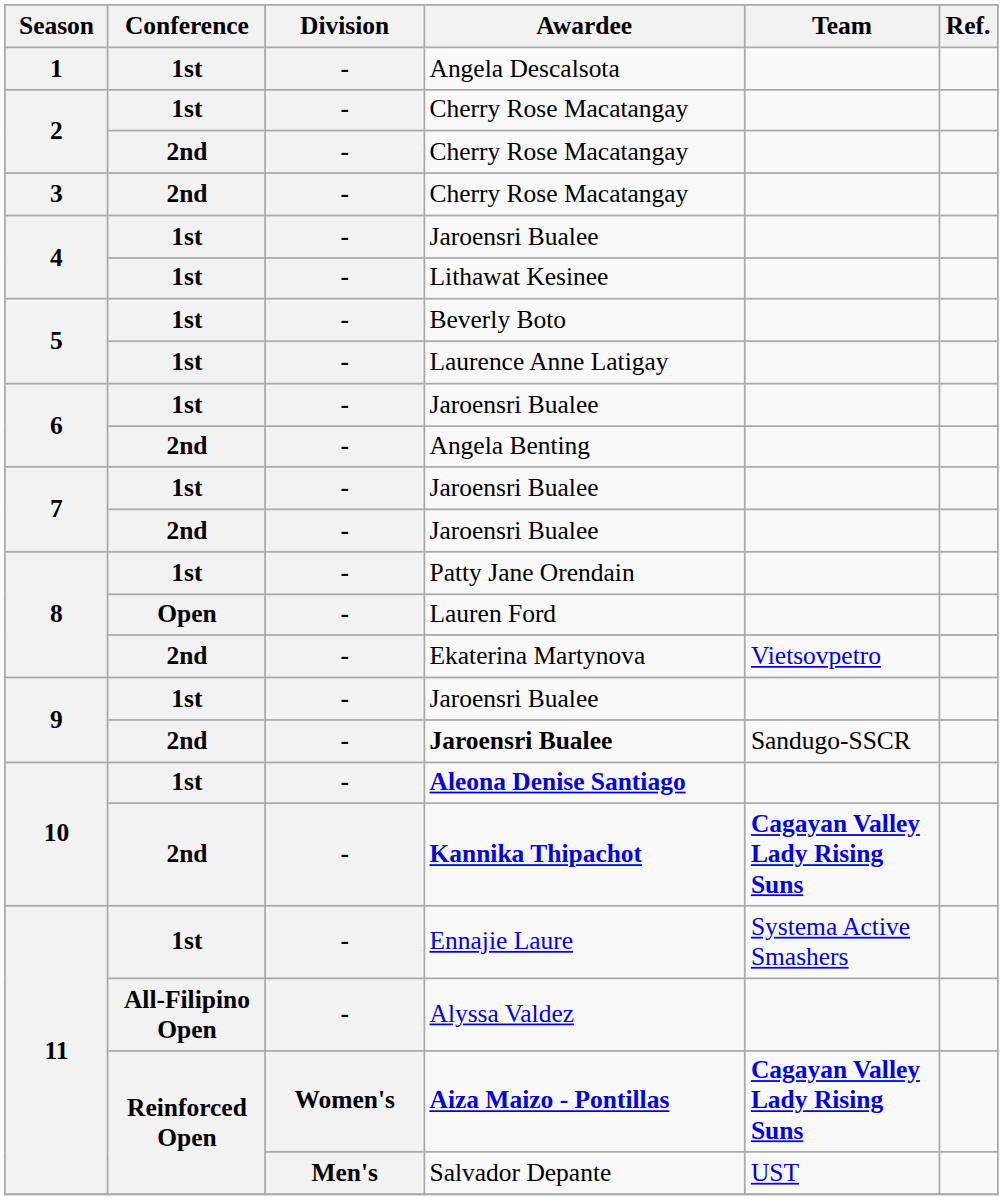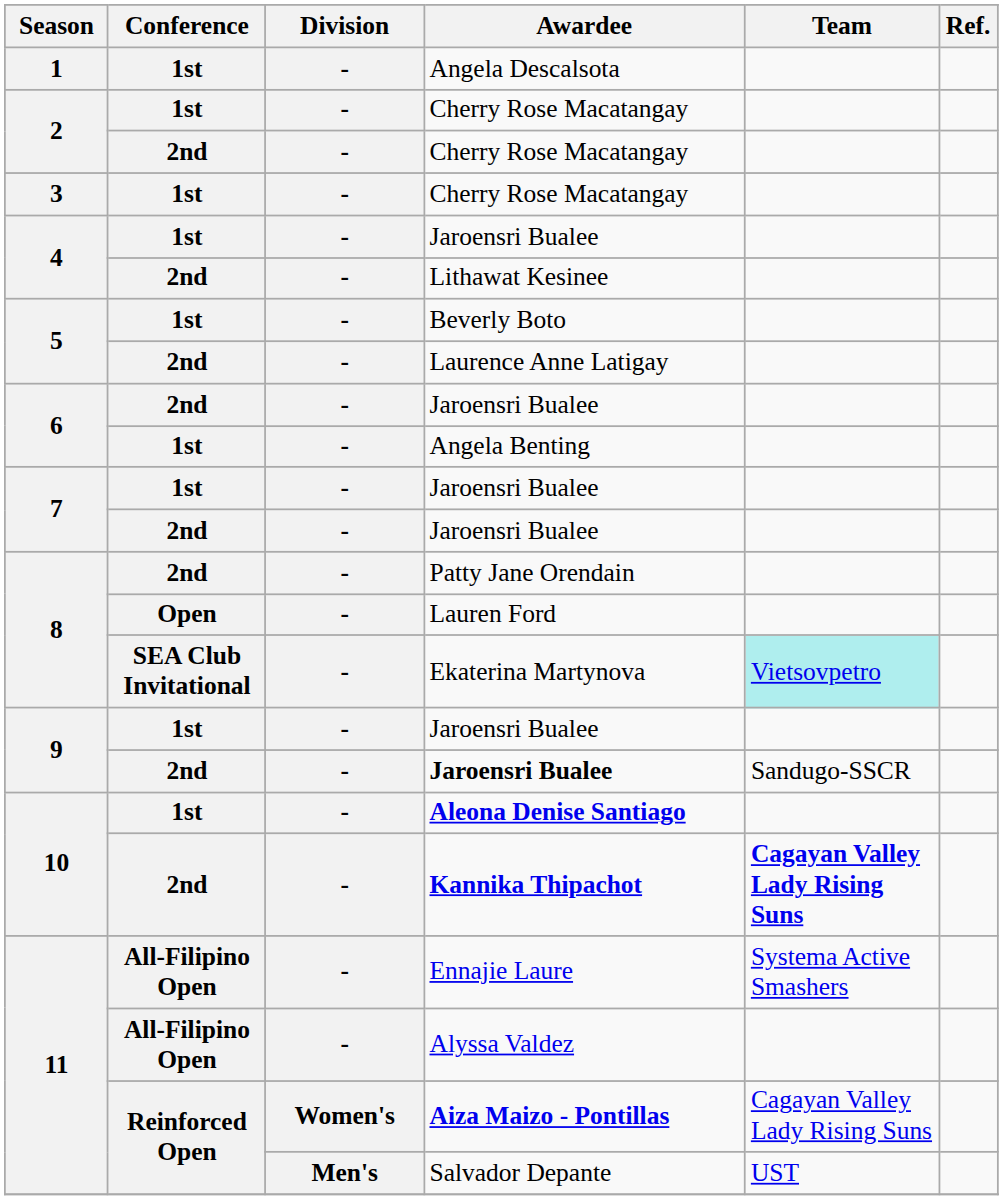 <table class="wikitable" style="font-size:90%; width:90%">
 <tr>
 <th width="50">Season</th>
 <th width="80">Conference</th>
 <th width="80">Division</th>
 <th width="170">Awardee</th>
 <th width="100">Team</th>
 <th width="20">Ref.</th>
 </tr>
 <tr>
 <th>1</th>
 <th>1st</th>
 <th>-</th>
 <td> Angela Descalsota</td>
 <td></td>
 <td></td>
 </tr>
 <tr>
 <th rowspan="2">2</th>
 <th>1st</th>
 <th>-</th>
 <td> Cherry Rose Macatangay</td>
 <td></td>
 <td></td>
 </tr>
 <tr>
 <th>2nd</th>
 <th>-</th>
 <td> Cherry Rose Macatangay</td>
 <td></td>
 <td></td>
 </tr>
 <tr>
 <th>3</th>
-<th>2nd</th>
+<th>1st</th>
 <th>-</th>
 <td> Cherry Rose Macatangay</td>
 <td></td>
 <td></td>
 </tr>
 <tr>
 <th rowspan="2">4</th>
 <th>1st</th>
 <th>-</th>
 <td> Jaroensri Bualee</td>
 <td></td>
 <td></td>
 </tr>
 <tr>
-<th>1st</th>
+<th>2nd</th>
 <th>-</th>
 <td> Lithawat Kesinee</td>
 <td></td>
 <td></td>
 </tr>
 <tr>
 <th rowspan="2">5</th>
 <th>1st</th>
 <th>-</th>
 <td> Beverly Boto</td>
 <td></td>
 <td></td>
 </tr>
 <tr>
-<th>1st</th>
+<th>2nd</th>
 <th>-</th>
 <td> Laurence Anne Latigay</td>
 <td></td>
 <td></td>
 </tr>
 <tr>
 <th rowspan="2">6</th>
-<th>1st</th>
+<th>2nd</th>
 <th>-</th>
 <td> Jaroensri Bualee</td>
 <td></td>
 <td></td>
 </tr>
 <tr>
-<th>2nd</th>
+<th>1st</th>
 <th>-</th>
 <td> Angela Benting</td>
 <td></td>
 <td></td>
 </tr>
 <tr>
 <th rowspan="2">7</th>
 <th>1st</th>
 <th>-</th>
 <td> Jaroensri Bualee</td>
 <td></td>
 <td></td>
 </tr>
 <tr>
 <th>2nd</th>
 <th>-</th>
 <td> Jaroensri Bualee</td>
 <td></td>
 <td align="center"></td>
 </tr>
 <tr>
 <th rowspan="3">8</th>
-<th>1st</th>
+<th>2nd</th>
 <th>-</th>
 <td> Patty Jane Orendain</td>
 <td></td>
 <td align="center"></td>
 </tr>
 <tr>
 <th>Open</th>
 <th>-</th>
 <td> Lauren Ford</td>
 <td></td>
 <td align="center"></td>
 </tr>
 <tr>
-<th>2nd</th>
+<th>SEA Club Invitational</th>
 <th>-</th>
 <td> Ekaterina Martynova</td>
-<td> <a href='#'>Vietsovpetro</a></td>
+<td style="background: paleturquoise;"> <a href='#'>Vietsovpetro</a></td>
 <td align="center"></td>
 </tr>
 <tr>
 <th rowspan="2">9</th>
 <th>1st</th>
 <th>-</th>
 <td> Jaroensri Bualee</td>
 <td></td>
 <td></td>
 </tr>
 <tr>
 <th>2nd</th>
 <th>-</th>
 <td> <strong>Jaroensri Bualee</strong></td>
 <td> Sandugo-SSCR</td>
 <td></td>
 </tr>
 <tr>
 <th rowspan="2">10</th>
 <th>1st</th>
 <th>-</th>
 <td> <strong><a href='#'>Aleona Denise Santiago</a></strong></td>
 <td></td>
 <td></td>
 </tr>
 <tr>
 <th>2nd</th>
 <th>-</th>
 <td> <strong><a href='#'>Kannika Thipachot</a></strong></td>
 <td><strong> <a href='#'>Cagayan Valley Lady Rising Suns</a></strong></td>
 <td></td>
 </tr>
 <tr>
 <th rowspan="4">11</th>
-<th>1st</th>
+<th>All-Filipino Open</th>
 <th>-</th>
 <td> <a href='#'>Ennajie Laure</a></td>
 <td> <a href='#'>Systema Active Smashers</a></td>
 <td></td>
 </tr>
 <tr>
 <th>All-Filipino Open</th>
 <th>-</th>
 <td> <a href='#'>Alyssa Valdez</a></td>
 <td></td>
 <td></td>
 </tr>
 <tr>
 <th rowspan="2">Reinforced Open</th>
 <th>Women's</th>
 <td> <strong><a href='#'>Aiza Maizo - Pontillas</a></strong></td>
-<td><strong> <a href='#'>Cagayan Valley Lady Rising Suns</a></strong></td>
+<td> <a href='#'>Cagayan Valley Lady Rising Suns</a></td>
 <td></td>
 </tr>
 <tr>
 <th>Men's</th>
 <td> Salvador Depante</td>
 <td> <a href='#'>UST</a></td>
 <td></td>
 </tr>
 <tr>
 </tr>
 </table>
